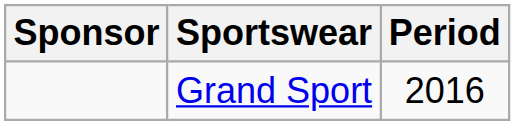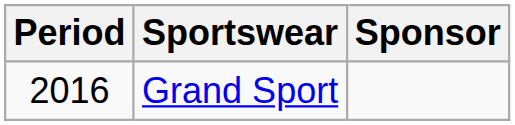 <table class="wikitable" style="text-align: center">
 <tr>
+<th>Period</th>
+<th>Sportswear</th>
 <th>Sponsor</th>
-<th>Sportswear</th>
-<th>Period</th>
 </tr>
 <tr>
+<td>2016</td>
+<td> <a href='#'>Grand Sport</a></td>
 <td rowspan=1></td>
-<td> <a href='#'>Grand Sport</a></td>
-<td>2016</td>
 </tr>
 </table>
